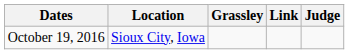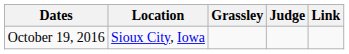 <table class="wikitable" style="text-align:center">
 <tr>
 <th>Dates</th>
 <th>Location</th>
 <th>Grassley</th>
+<th>Judge</th>
 <th>Link</th>
-<th>Judge</th>
 </tr>
 <tr>
 <td>October 19, 2016</td>
 <td><a href='#'>Sioux City</a>, <a href='#'>Iowa</a></td>
 <td></td>
+<td></td>
 <td align=left></td>
-<td></td>
 </tr>
 </table>
